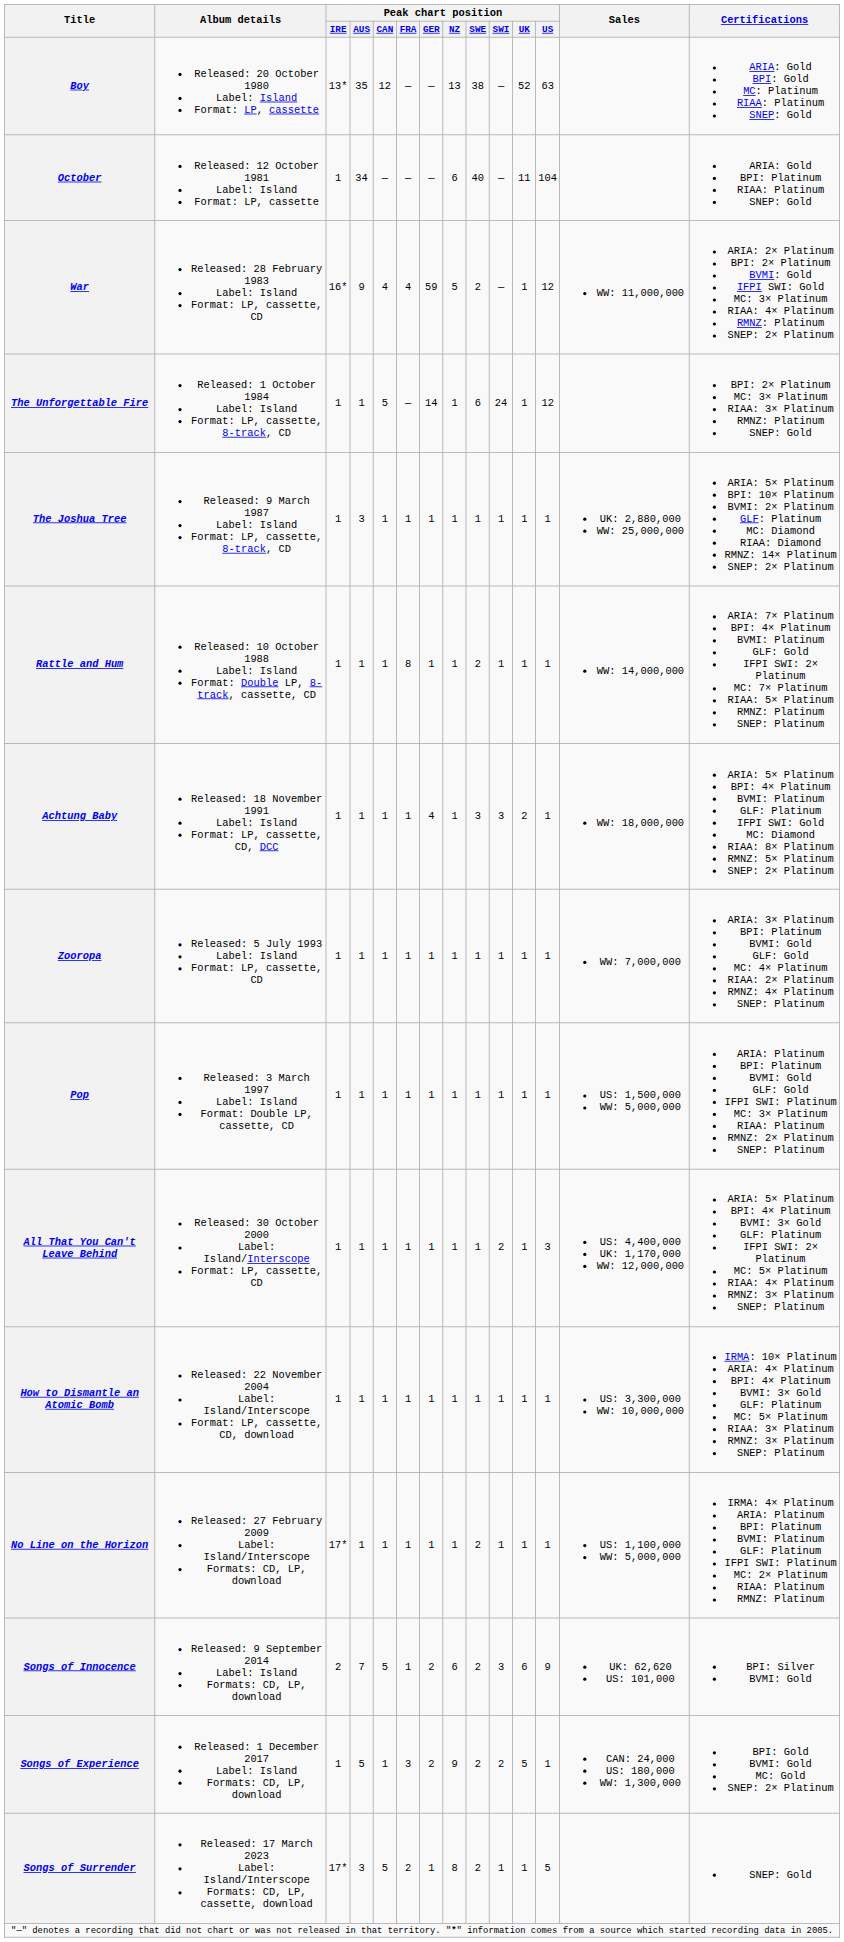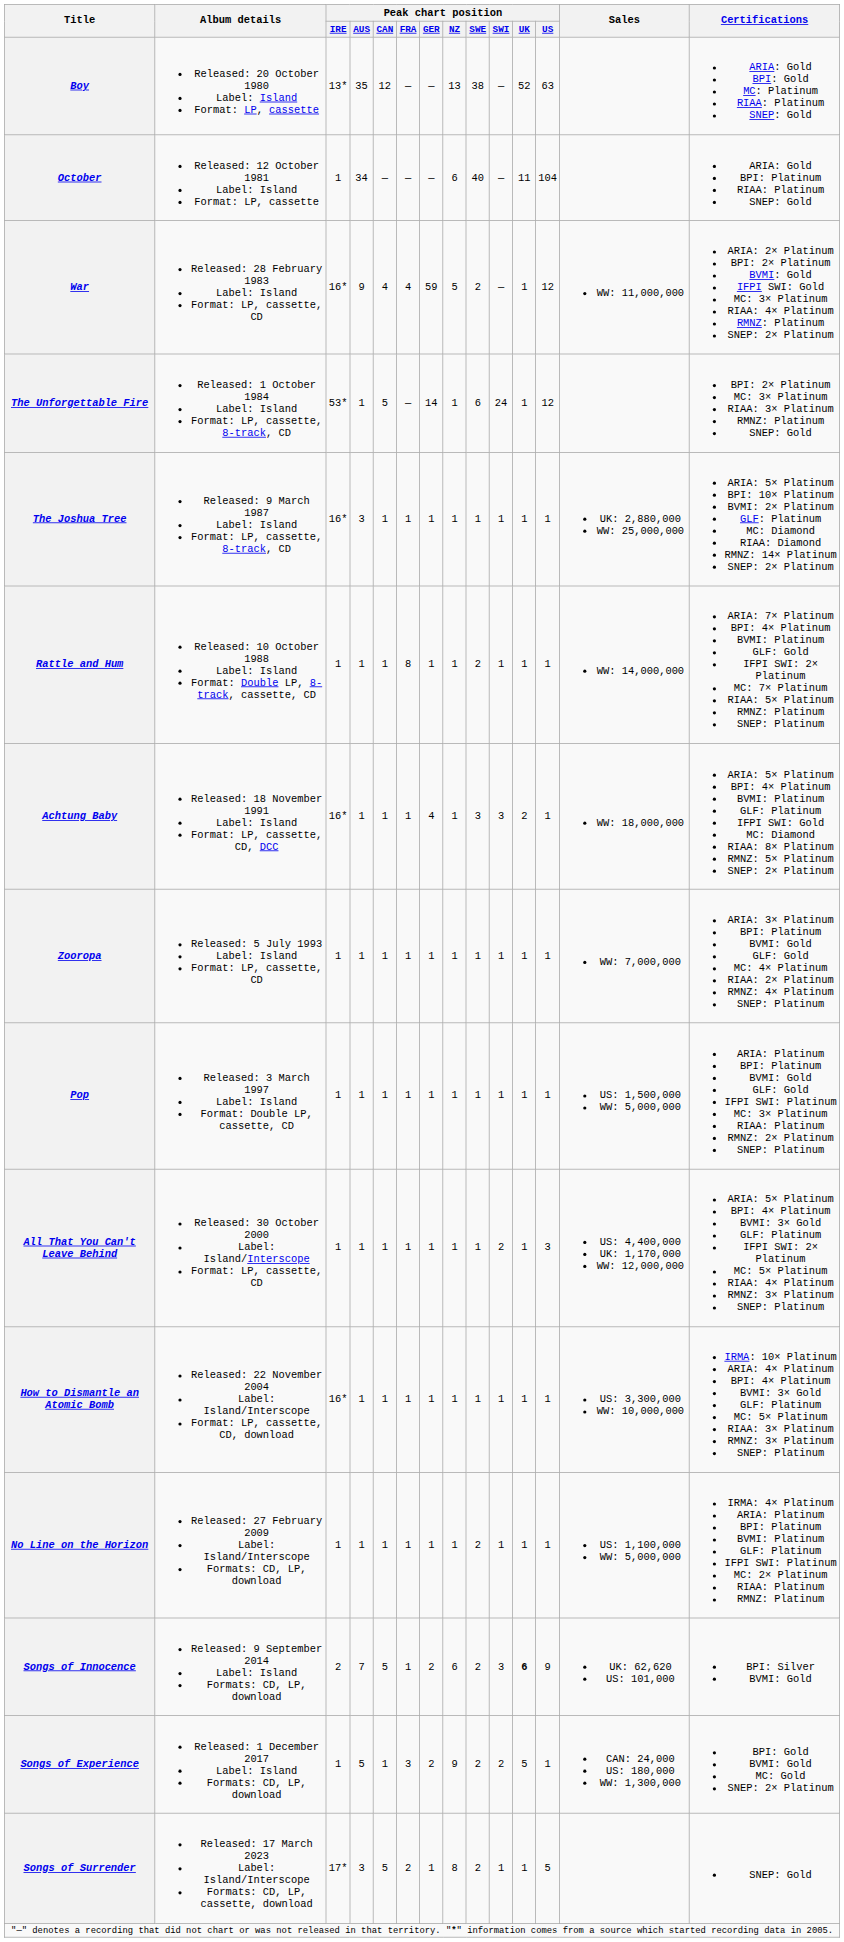 <table class="wikitable plainrowheaders" style="text-align:center;">
 <tr>
 <th scope="col" rowspan="2" style="width:14em;">Title</th>
 <th scope="col" rowspan="2" style="width:16em;">Album details</th>
 <th scope="col" colspan="10">Peak chart position</th>
 <th scope="col" rowspan="2" style="width:12em;">Sales</th>
 <th scope="col" rowspan="2" style="width:14em;"><a href='#'>Certifications</a></th>
 </tr>
 <tr>
 <th scope="col" style="width:2em;font-size:90%;"><a href='#'>IRE</a><br></th>
 <th scope="col" style="width:2em;font-size:90%;"><a href='#'>AUS</a><br></th>
 <th scope="col" style="width:2em;font-size:90%;"><a href='#'>CAN</a><br></th>
 <th scope="col" style="width:2em;font-size:90%;"><a href='#'>FRA</a><br></th>
 <th scope="col" style="width:2em;font-size:90%;"><a href='#'>GER</a><br></th>
 <th scope="col" style="width:2em;font-size:90%;"><a href='#'>NZ</a><br></th>
 <th scope="col" style="width:2em;font-size:90%;"><a href='#'>SWE</a><br></th>
 <th scope="col" style="width:2em;font-size:90%;"><a href='#'>SWI</a><br></th>
 <th scope="col" style="width:2em;font-size:90%;"><a href='#'>UK</a><br></th>
 <th scope="col" style="width:2em;font-size:90%;"><a href='#'>US</a><br></th>
 </tr>
 <tr>
 <th scope="row"><em><a href='#'>Boy</a></em></th>
 <td><br><ul><li>Released: 20 October 1980</li><li>Label: <a href='#'>Island</a></li><li>Format: <a href='#'>LP</a>, <a href='#'>cassette</a></li></ul></td>
 <td>13*</td>
 <td>35</td>
 <td>12</td>
 <td>—</td>
 <td>—</td>
 <td>13</td>
 <td>38</td>
 <td>—</td>
 <td>52</td>
 <td>63</td>
 <td></td>
 <td><br><ul><li><a href='#'>ARIA</a>: Gold</li><li><a href='#'>BPI</a>: Gold</li><li><a href='#'>MC</a>: Platinum</li><li><a href='#'>RIAA</a>: Platinum</li><li><a href='#'>SNEP</a>: Gold</li></ul></td>
 </tr>
 <tr>
 <th scope="row"><em><a href='#'>October</a></em></th>
 <td><br><ul><li>Released: 12 October 1981</li><li>Label: Island</li><li>Format: LP, cassette</li></ul></td>
 <td>1</td>
 <td>34</td>
 <td>—</td>
 <td>—</td>
 <td>—</td>
 <td>6</td>
 <td>40</td>
 <td>—</td>
 <td>11</td>
 <td>104</td>
 <td></td>
 <td><br><ul><li>ARIA: Gold</li><li>BPI: Platinum</li><li>RIAA: Platinum</li><li>SNEP: Gold</li></ul></td>
 </tr>
 <tr>
 <th scope="row"><em><a href='#'>War</a></em></th>
 <td><br><ul><li>Released: 28 February 1983</li><li>Label: Island</li><li>Format: LP, cassette, CD</li></ul></td>
 <td>16*</td>
 <td>9</td>
 <td>4</td>
 <td>4</td>
 <td>59</td>
 <td>5</td>
 <td>2</td>
 <td>—</td>
 <td>1</td>
 <td>12</td>
 <td><br><ul><li>WW: 11,000,000</li></ul></td>
 <td><br><ul><li>ARIA: 2× Platinum</li><li>BPI: 2× Platinum</li><li><a href='#'>BVMI</a>: Gold</li><li><a href='#'>IFPI</a> SWI: Gold</li><li>MC: 3× Platinum</li><li>RIAA: 4× Platinum</li><li><a href='#'>RMNZ</a>: Platinum</li><li>SNEP: 2× Platinum</li></ul></td>
 </tr>
 <tr>
 <th scope="row"><em><a href='#'>The Unforgettable Fire</a></em></th>
 <td><br><ul><li>Released: 1 October 1984</li><li>Label: Island</li><li>Format: LP, cassette, <a href='#'>8-track</a>, CD</li></ul></td>
-<td>1</td>
+<td>53*</td>
 <td>1</td>
 <td>5</td>
 <td>—</td>
 <td>14</td>
 <td>1</td>
 <td>6</td>
 <td>24</td>
 <td>1</td>
 <td>12</td>
 <td></td>
 <td><br><ul><li>BPI: 2× Platinum</li><li>MC: 3× Platinum</li><li>RIAA: 3× Platinum</li><li>RMNZ: Platinum</li><li>SNEP: Gold</li></ul></td>
 </tr>
 <tr>
 <th scope="row"><em><a href='#'>The Joshua Tree</a></em></th>
 <td><br><ul><li>Released: 9 March 1987</li><li>Label: Island</li><li>Format: LP, cassette, <a href='#'>8-track</a>, CD</li></ul></td>
-<td>1</td>
+<td>16*</td>
 <td>3</td>
 <td>1</td>
 <td>1</td>
 <td>1</td>
 <td>1</td>
 <td>1</td>
 <td>1</td>
 <td>1</td>
 <td>1</td>
 <td><br><ul><li>UK: 2,880,000</li><li>WW: 25,000,000</li></ul></td>
 <td><br><ul><li>ARIA: 5× Platinum</li><li>BPI: 10× Platinum</li><li>BVMI: 2× Platinum</li><li><a href='#'>GLF</a>: Platinum</li><li>MC: Diamond</li><li>RIAA: Diamond</li><li>RMNZ: 14× Platinum</li><li>SNEP: 2× Platinum</li></ul></td>
 </tr>
 <tr>
 <th scope="row"><em><a href='#'>Rattle and Hum</a></em></th>
 <td><br><ul><li>Released: 10 October 1988</li><li>Label: Island</li><li>Format: <a href='#'>Double</a> LP, <a href='#'>8-track</a>, cassette, CD</li></ul></td>
 <td>1</td>
 <td>1</td>
 <td>1</td>
 <td>8</td>
 <td>1</td>
 <td>1</td>
 <td>2</td>
 <td>1</td>
 <td>1</td>
 <td>1</td>
 <td><br><ul><li>WW: 14,000,000</li></ul></td>
 <td><br><ul><li>ARIA: 7× Platinum</li><li>BPI: 4× Platinum</li><li>BVMI: Platinum</li><li>GLF: Gold</li><li>IFPI SWI: 2× Platinum</li><li>MC: 7× Platinum</li><li>RIAA: 5× Platinum</li><li>RMNZ: Platinum</li><li>SNEP: Platinum</li></ul></td>
 </tr>
 <tr>
 <th scope="row"><em><a href='#'>Achtung Baby</a></em></th>
 <td><br><ul><li>Released: 18 November 1991</li><li>Label: Island</li><li>Format: LP, cassette, CD, <a href='#'>DCC</a></li></ul></td>
-<td>1</td>
+<td>16*</td>
 <td>1</td>
 <td>1</td>
 <td>1</td>
 <td>4</td>
 <td>1</td>
 <td>3</td>
 <td>3</td>
 <td>2</td>
 <td>1</td>
 <td><br><ul><li>WW: 18,000,000</li></ul></td>
 <td><br><ul><li>ARIA: 5× Platinum</li><li>BPI: 4× Platinum</li><li>BVMI: Platinum</li><li>GLF: Platinum</li><li>IFPI SWI: Gold</li><li>MC: Diamond</li><li>RIAA: 8× Platinum</li><li>RMNZ: 5× Platinum</li><li>SNEP: 2× Platinum</li></ul></td>
 </tr>
 <tr>
 <th scope="row"><em><a href='#'>Zooropa</a></em></th>
 <td><br><ul><li>Released: 5 July 1993</li><li>Label: Island</li><li>Format: LP, cassette, CD</li></ul></td>
 <td>1</td>
 <td>1</td>
 <td>1</td>
 <td>1</td>
 <td>1</td>
 <td>1</td>
 <td>1</td>
 <td>1</td>
 <td>1</td>
 <td>1</td>
 <td><br><ul><li>WW: 7,000,000</li></ul></td>
 <td><br><ul><li>ARIA: 3× Platinum</li><li>BPI: Platinum</li><li>BVMI: Gold</li><li>GLF: Gold</li><li>MC: 4× Platinum</li><li>RIAA: 2× Platinum</li><li>RMNZ: 4× Platinum</li><li>SNEP: Platinum</li></ul></td>
 </tr>
 <tr>
 <th scope="row"><em><a href='#'>Pop</a></em></th>
 <td><br><ul><li>Released: 3 March 1997</li><li>Label: Island</li><li>Format: Double LP, cassette, CD</li></ul></td>
 <td>1</td>
 <td>1</td>
 <td>1</td>
 <td>1</td>
 <td>1</td>
 <td>1</td>
 <td>1</td>
 <td>1</td>
 <td>1</td>
 <td>1</td>
 <td><br><ul><li>US: 1,500,000</li><li>WW: 5,000,000</li></ul></td>
 <td><br><ul><li>ARIA: Platinum</li><li>BPI: Platinum</li><li>BVMI: Gold</li><li>GLF: Gold</li><li>IFPI SWI: Platinum</li><li>MC: 3× Platinum</li><li>RIAA: Platinum</li><li>RMNZ: 2× Platinum</li><li>SNEP: Platinum</li></ul></td>
 </tr>
 <tr>
 <th scope="row"><em><a href='#'>All That You Can't Leave Behind</a></em></th>
 <td><br><ul><li>Released: 30 October 2000</li><li>Label: Island/<a href='#'>Interscope</a></li><li>Format: LP, cassette, CD</li></ul></td>
 <td>1</td>
 <td>1</td>
 <td>1</td>
 <td>1</td>
 <td>1</td>
 <td>1</td>
 <td>1</td>
 <td>2</td>
 <td>1</td>
 <td>3</td>
 <td><br><ul><li>US: 4,400,000</li><li>UK: 1,170,000 </li><li>WW: 12,000,000</li></ul></td>
 <td><br><ul><li>ARIA: 5× Platinum</li><li>BPI: 4× Platinum</li><li>BVMI: 3× Gold</li><li>GLF: Platinum</li><li>IFPI SWI: 2× Platinum</li><li>MC: 5× Platinum</li><li>RIAA: 4× Platinum</li><li>RMNZ: 3× Platinum</li><li>SNEP: Platinum</li></ul></td>
 </tr>
 <tr>
 <th scope="row"><em><a href='#'>How to Dismantle an Atomic Bomb</a></em></th>
 <td><br><ul><li>Released: 22 November 2004</li><li>Label: Island/Interscope</li><li>Format: LP, cassette, CD, download</li></ul></td>
-<td>1</td>
+<td>16*</td>
 <td>1</td>
 <td>1</td>
 <td>1</td>
 <td>1</td>
 <td>1</td>
 <td>1</td>
 <td>1</td>
 <td>1</td>
 <td>1</td>
 <td><br><ul><li>US: 3,300,000</li><li>WW: 10,000,000</li></ul></td>
 <td><br><ul><li><a href='#'>IRMA</a>: 10× Platinum</li><li>ARIA: 4× Platinum</li><li>BPI: 4× Platinum</li><li>BVMI: 3× Gold</li><li>GLF: Platinum</li><li>MC: 5× Platinum</li><li>RIAA: 3× Platinum</li><li>RMNZ: 3× Platinum</li><li>SNEP: Platinum</li></ul></td>
 </tr>
 <tr>
 <th scope="row"><em><a href='#'>No Line on the Horizon</a></em></th>
 <td><br><ul><li>Released: 27 February 2009</li><li>Label: Island/Interscope</li><li>Formats: CD, LP, download</li></ul></td>
-<td>17*</td>
+<td>1</td>
 <td>1</td>
 <td>1</td>
 <td>1</td>
 <td>1</td>
 <td>1</td>
 <td>2</td>
 <td>1</td>
 <td>1</td>
 <td>1</td>
 <td><br><ul><li>US: 1,100,000</li><li>WW: 5,000,000</li></ul></td>
 <td><br><ul><li>IRMA: 4× Platinum</li><li>ARIA: Platinum</li><li>BPI: Platinum</li><li>BVMI: Platinum</li><li>GLF: Platinum</li><li>IFPI SWI: Platinum</li><li>MC: 2× Platinum</li><li>RIAA: Platinum</li><li>RMNZ: Platinum</li></ul></td>
 </tr>
 <tr>
 <th scope="row"><em><a href='#'>Songs of Innocence</a></em></th>
 <td><br><ul><li>Released: 9 September 2014</li><li>Label: Island</li><li>Formats: CD, LP, download</li></ul></td>
 <td>2</td>
 <td>7</td>
 <td>5</td>
 <td>1</td>
 <td>2</td>
 <td>6</td>
 <td>2</td>
 <td>3</td>
-<td>6</td>
+<td><strong>6</strong></td>
 <td>9</td>
 <td><br><ul><li>UK: 62,620</li><li>US: 101,000</li></ul></td>
 <td><br><ul><li>BPI: Silver</li><li>BVMI: Gold</li></ul></td>
 </tr>
 <tr>
 <th scope="row"><em><a href='#'>Songs of Experience</a></em></th>
 <td><br><ul><li>Released: 1 December 2017</li><li>Label: Island</li><li>Formats: CD, LP, download</li></ul></td>
 <td>1</td>
 <td>5</td>
 <td>1</td>
 <td>3</td>
 <td>2</td>
 <td>9</td>
 <td>2</td>
 <td>2</td>
 <td>5</td>
 <td>1</td>
 <td><br><ul><li>CAN: 24,000</li><li>US: 180,000</li><li>WW: 1,300,000</li></ul></td>
 <td><br><ul><li>BPI: Gold</li><li>BVMI: Gold</li><li>MC: Gold</li><li>SNEP: 2× Platinum</li></ul></td>
 </tr>
 <tr>
 <th scope="row"><em><a href='#'>Songs of Surrender</a></em></th>
 <td><br><ul><li>Released: 17 March 2023</li><li>Label: Island/Interscope</li><li>Formats: CD, LP, cassette, download</li></ul></td>
 <td>17*</td>
 <td>3</td>
 <td>5</td>
 <td>2</td>
 <td>1</td>
 <td>8</td>
 <td>2</td>
 <td>1</td>
 <td>1</td>
 <td>5</td>
 <td></td>
 <td><br><ul><li>SNEP: Gold</li></ul></td>
 </tr>
 <tr>
 <td colspan="18" style="font-size:85%">"—" denotes a recording that did not chart or was not released in that territory. "<strong>*</strong>" information comes from a source which started recording data in 2005.</td>
 </tr>
 </table>
